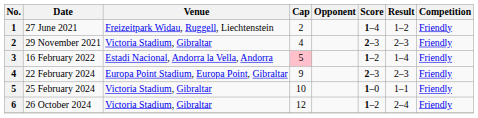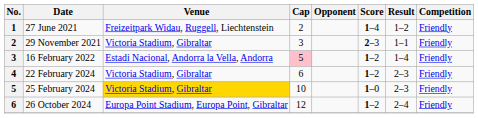 <table class="wikitable plainrowheaders sortable" style="text-align: left;" align=center>
 <tr>
 <th scope=col>No.</th>
 <th scope=col>Date</th>
 <th scope=col>Venue</th>
 <th scope=col>Cap</th>
 <th scope=col>Opponent</th>
 <th scope=col>Score</th>
 <th scope=col>Result</th>
 <th scope=col>Competition</th>
 </tr>
 <tr>
 <th scope=row>1</th>
 <td>27 June 2021</td>
 <td><a href='#'>Freizeitpark Widau</a>, <a href='#'>Ruggell</a>, Liechtenstein</td>
 <td align=center>2</td>
 <td></td>
 <td align=center><strong>1</strong>–4</td>
 <td align=center>1–2</td>
 <td><a href='#'>Friendly</a></td>
 </tr>
 <tr>
 <th scope=row>2</th>
 <td>29 November 2021</td>
 <td><a href='#'>Victoria Stadium</a>, <a href='#'>Gibraltar</a></td>
-<td align=center>4</td>
+<td align=center>3</td>
 <td></td>
 <td align=center><strong>2</strong>–3</td>
-<td align=center>2–3</td>
+<td align=center>1–1</td>
 <td><a href='#'>Friendly</a></td>
 </tr>
 <tr>
 <th scope=row>3</th>
 <td>16 February 2022</td>
 <td><a href='#'>Estadi Nacional</a>, <a href='#'>Andorra la Vella</a>, <a href='#'>Andorra</a></td>
 <td align=center style="background: pink;">5</td>
 <td></td>
 <td align=center><strong>1</strong>–2</td>
 <td align=center>1–4</td>
 <td><a href='#'>Friendly</a></td>
 </tr>
 <tr>
 <th scope=row>4</th>
 <td>22 February 2024</td>
-<td><a href='#'>Europa Point Stadium</a>, <a href='#'>Europa Point</a>, <a href='#'>Gibraltar</a></td>
-<td align=center>9</td>
+<td><a href='#'>Victoria Stadium</a>, <a href='#'>Gibraltar</a></td>
+<td align=center>6</td>
 <td></td>
-<td align=center><strong>2</strong>–3</td>
+<td align=center><strong>1</strong>–2</td>
 <td align=center>2–3</td>
 <td><a href='#'>Friendly</a></td>
 </tr>
 <tr>
 <th scope=row>5</th>
 <td>25 February 2024</td>
-<td><a href='#'>Victoria Stadium</a>, <a href='#'>Gibraltar</a></td>
+<td style="background: gold;"><a href='#'>Victoria Stadium</a>, <a href='#'>Gibraltar</a></td>
 <td align=center>10</td>
 <td></td>
 <td align=center><strong>1</strong>–0</td>
-<td align=center>1–1</td>
+<td align=center>2–3</td>
 <td><a href='#'>Friendly</a></td>
 </tr>
 <tr>
 <th scope=row>6</th>
 <td>26 October 2024</td>
-<td><a href='#'>Victoria Stadium</a>, <a href='#'>Gibraltar</a></td>
+<td><a href='#'>Europa Point Stadium</a>, <a href='#'>Europa Point</a>, <a href='#'>Gibraltar</a></td>
 <td align=center>12</td>
 <td></td>
 <td align=center><strong>1</strong>–2</td>
 <td align=center>2–4</td>
 <td><a href='#'>Friendly</a></td>
 </tr>
 <tr>
 </tr>
 </table>
